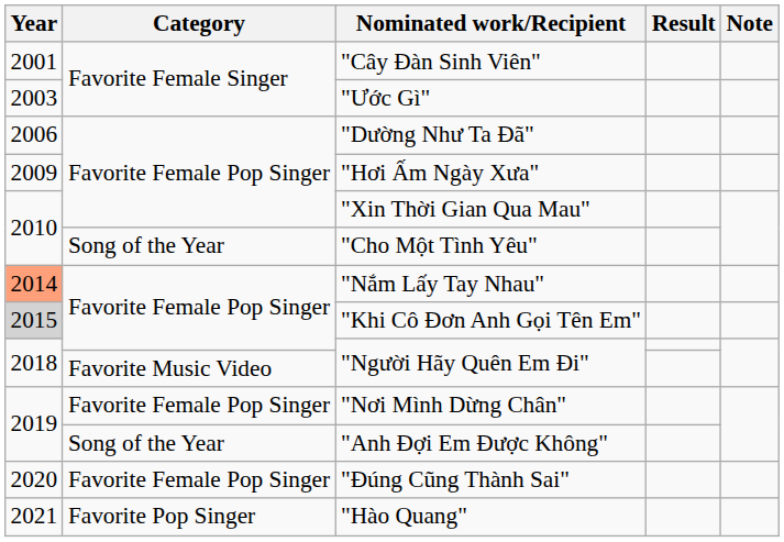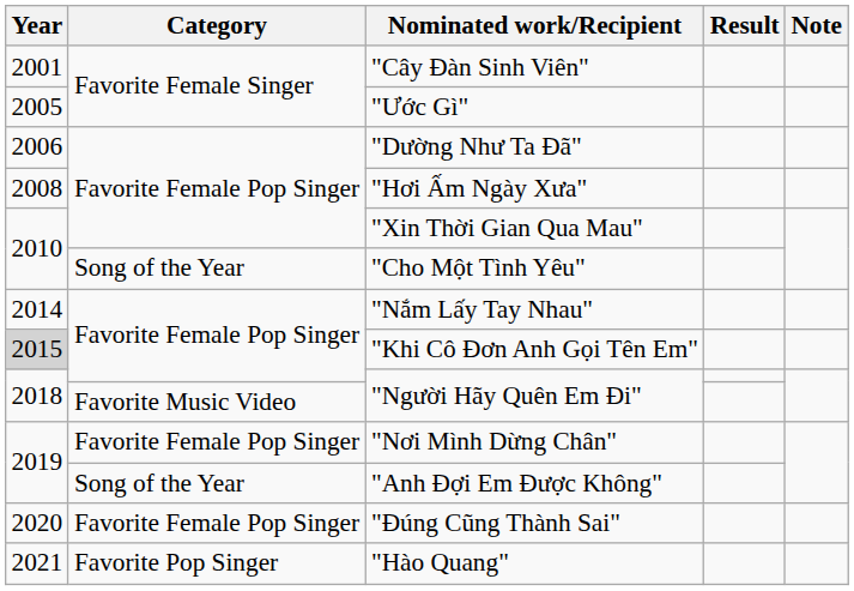 <table class="wikitable">
 <tr>
 <th>Year</th>
 <th>Category</th>
 <th>Nominated work/Recipient</th>
 <th>Result</th>
 <th>Note</th>
 </tr>
 <tr>
 <td>2001</td>
 <td rowspan="2">Favorite Female Singer</td>
 <td>"Cây Đàn Sinh Viên"</td>
 <td></td>
 <td></td>
 </tr>
 <tr>
-<td>2003</td>
+<td>2005</td>
 <td>"Ước Gì"</td>
 <td></td>
 <td></td>
 </tr>
 <tr>
 <td>2006</td>
 <td rowspan="3">Favorite Female Pop Singer</td>
 <td>"Dường Như Ta Đã"</td>
 <td></td>
 <td></td>
 </tr>
 <tr>
-<td>2009</td>
+<td>2008</td>
 <td>"Hơi Ấm Ngày Xưa"</td>
 <td></td>
 <td><br></td>
 </tr>
 <tr>
 <td rowspan="2">2010</td>
 <td>"Xin Thời Gian Qua Mau"</td>
 <td></td>
 <td rowspan="2"></td>
 </tr>
 <tr>
 <td>Song of the Year</td>
 <td>"Cho Một Tình Yêu"</td>
 <td></td>
 </tr>
 <tr>
-<td style="background: lightsalmon;">2014</td>
+<td>2014</td>
 <td rowspan="3">Favorite Female Pop Singer</td>
 <td>"Nắm Lấy Tay Nhau"</td>
 <td></td>
 <td></td>
 </tr>
 <tr>
 <td style="background: lightgrey;">2015</td>
 <td>"Khi Cô Đơn Anh Gọi Tên Em"</td>
 <td></td>
 <td></td>
 </tr>
 <tr>
 <td rowspan="2">2018</td>
 <td rowspan="2">"Người Hãy Quên Em Đi"</td>
 <td></td>
 <td rowspan="2"></td>
 </tr>
 <tr>
 <td>Favorite Music Video</td>
 <td></td>
 </tr>
 <tr>
 <td rowspan="2">2019</td>
 <td>Favorite Female Pop Singer</td>
 <td>"Nơi Mình Dừng Chân"</td>
 <td></td>
 <td rowspan="2"></td>
 </tr>
 <tr>
 <td>Song of the Year</td>
 <td>"Anh Đợi Em Được Không"</td>
 <td></td>
 </tr>
 <tr>
 <td>2020</td>
 <td>Favorite Female Pop Singer</td>
 <td>"Đúng Cũng Thành Sai"</td>
 <td></td>
 <td></td>
 </tr>
 <tr>
 <td>2021</td>
 <td>Favorite Pop Singer</td>
 <td>"Hào Quang"</td>
 <td></td>
 <td></td>
 </tr>
 </table>
